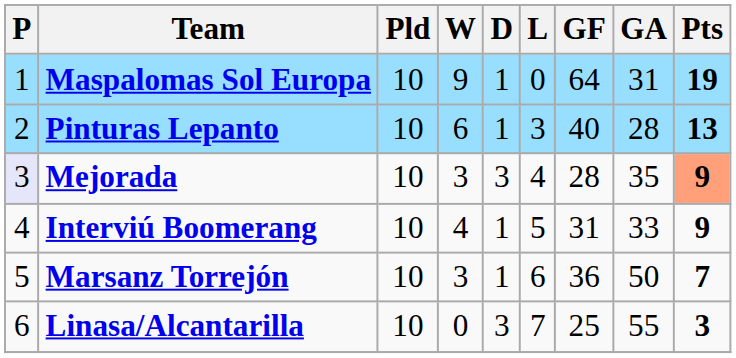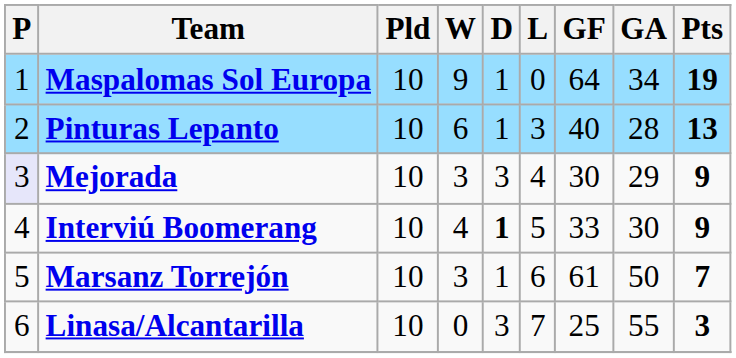 <table class="wikitable sortable" style="text-align: center;">
 <tr>
 <th align="center">P</th>
 <th align="center">Team</th>
 <th align="center">Pld</th>
 <th align="center">W</th>
 <th align="center">D</th>
 <th align="center">L</th>
 <th align="center">GF</th>
 <th align="center">GA</th>
 <th align="center">Pts</th>
 </tr>
 <tr ! style="background:#97DEFF;">
 <td>1</td>
 <td align="left"><strong><a href='#'>Maspalomas Sol Europa</a></strong></td>
 <td>10</td>
 <td>9</td>
 <td>1</td>
 <td>0</td>
 <td>64</td>
-<td>31</td>
+<td>34</td>
 <td><strong>19</strong></td>
 </tr>
 <tr ! style="background:#97DEFF;">
 <td>2</td>
 <td align="left"><strong><a href='#'>Pinturas Lepanto</a></strong></td>
 <td>10</td>
 <td>6</td>
 <td>1</td>
 <td>3</td>
 <td>40</td>
 <td>28</td>
 <td><strong>13</strong></td>
 </tr>
 <tr>
 <td style="background: lavender;">3</td>
 <td align="left"><strong><a href='#'>Mejorada</a></strong></td>
 <td>10</td>
 <td>3</td>
 <td>3</td>
 <td>4</td>
-<td>28</td>
-<td>35</td>
-<td style="background: lightsalmon;"><strong>9</strong></td>
+<td>30</td>
+<td>29</td>
+<td><strong>9</strong></td>
 </tr>
 <tr>
 <td>4</td>
 <td align="left"><strong><a href='#'>Interviú Boomerang</a></strong></td>
 <td>10</td>
 <td>4</td>
-<td>1</td>
+<td><strong>1</strong></td>
 <td>5</td>
-<td>31</td>
 <td>33</td>
+<td>30</td>
 <td><strong>9</strong></td>
 </tr>
 <tr>
 <td>5</td>
 <td align="left"><strong><a href='#'>Marsanz Torrejón</a></strong></td>
 <td>10</td>
 <td>3</td>
 <td>1</td>
 <td>6</td>
-<td>36</td>
+<td>61</td>
 <td>50</td>
 <td><strong>7</strong></td>
 </tr>
 <tr>
 <td>6</td>
 <td align="left"><strong><a href='#'>Linasa/Alcantarilla</a></strong></td>
 <td>10</td>
 <td>0</td>
 <td>3</td>
 <td>7</td>
 <td>25</td>
 <td>55</td>
 <td><strong>3</strong></td>
 </tr>
 <tr>
 </tr>
 </table>
